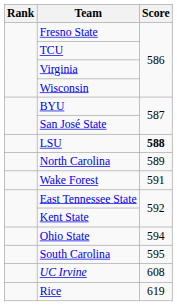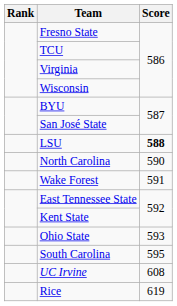 <table class="wikitable sortable" style="text-align:center">
 <tr>
 <th dat-sort-type=number>Rank</th>
 <th>Team</th>
 <th>Score</th>
 </tr>
 <tr>
 <td rowspan=4></td>
 <td align=left><a href='#'>Fresno State</a></td>
 <td rowspan=4>586</td>
 </tr>
 <tr>
 <td align=left><a href='#'>TCU</a></td>
 </tr>
 <tr>
 <td align=left><a href='#'>Virginia</a></td>
 </tr>
 <tr>
 <td align=left><a href='#'>Wisconsin</a></td>
 </tr>
 <tr>
 <td rowspan=2></td>
 <td align=left><a href='#'>BYU</a></td>
 <td rowspan=2>587</td>
 </tr>
 <tr>
 <td align=left><a href='#'>San José State</a></td>
 </tr>
 <tr>
 <td></td>
 <td align=left><a href='#'>LSU</a></td>
 <td><strong>588</strong></td>
 </tr>
 <tr>
 <td></td>
 <td align=left><a href='#'>North Carolina</a></td>
-<td>589</td>
+<td>590</td>
 </tr>
 <tr>
 <td></td>
 <td align=left><a href='#'>Wake Forest</a></td>
 <td>591</td>
 </tr>
 <tr>
 <td rowspan=2></td>
 <td align=left><a href='#'>East Tennessee State</a></td>
 <td rowspan=2>592</td>
 </tr>
 <tr>
 <td align=left><a href='#'>Kent State</a></td>
 </tr>
 <tr>
 <td></td>
 <td align=left><a href='#'>Ohio State</a></td>
-<td>594</td>
+<td>593</td>
 </tr>
 <tr>
 <td></td>
 <td align=left><a href='#'>South Carolina</a></td>
 <td>595</td>
 </tr>
 <tr>
 <td></td>
 <td align=left><em><a href='#'>UC Irvine</a></em></td>
 <td>608</td>
 </tr>
 <tr>
 <td></td>
 <td align=left><a href='#'>Rice</a></td>
 <td>619</td>
 </tr>
 </table>
